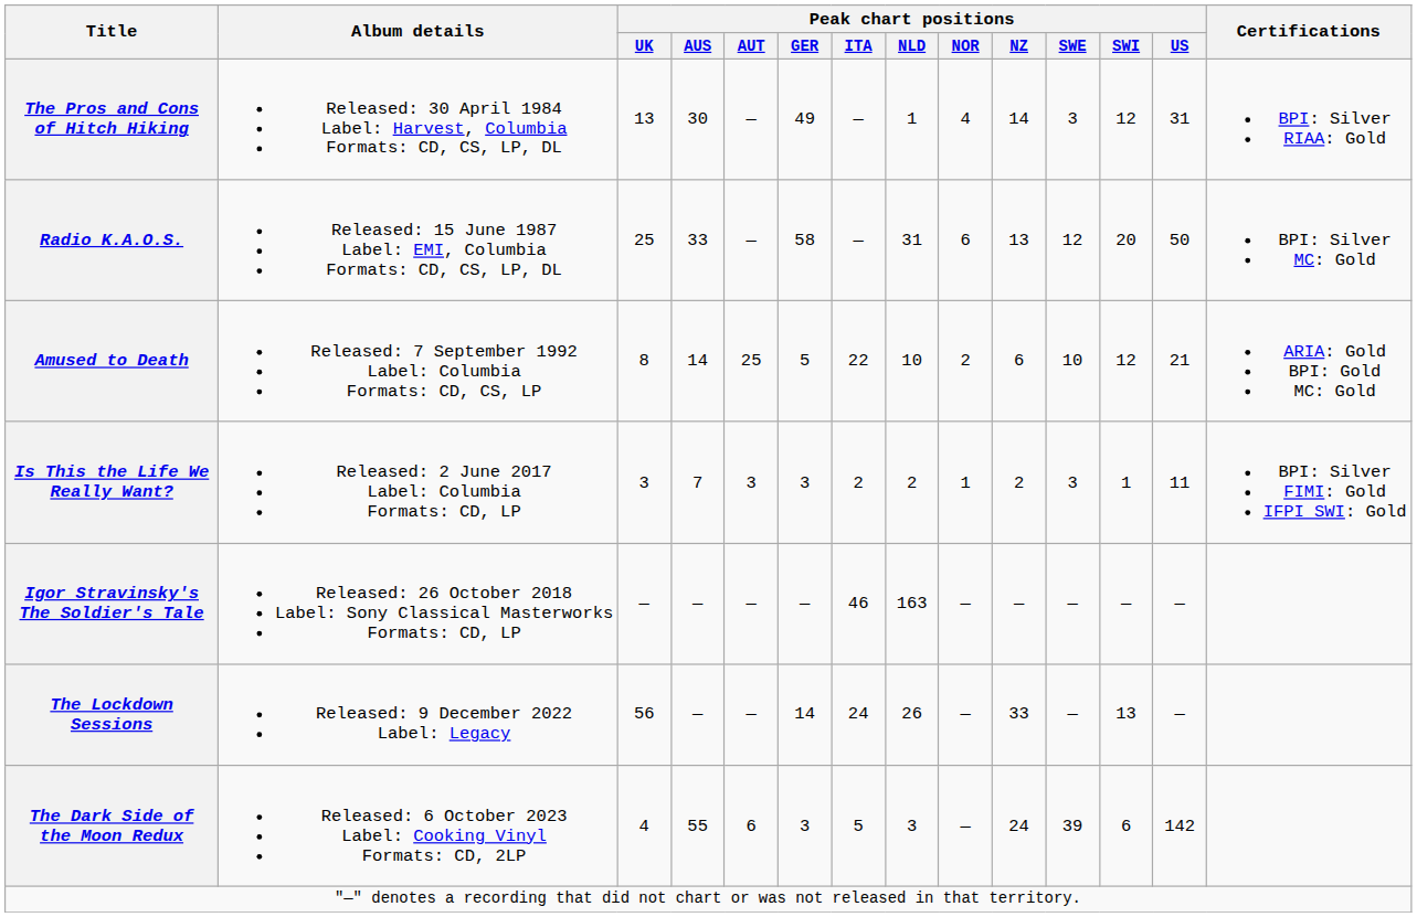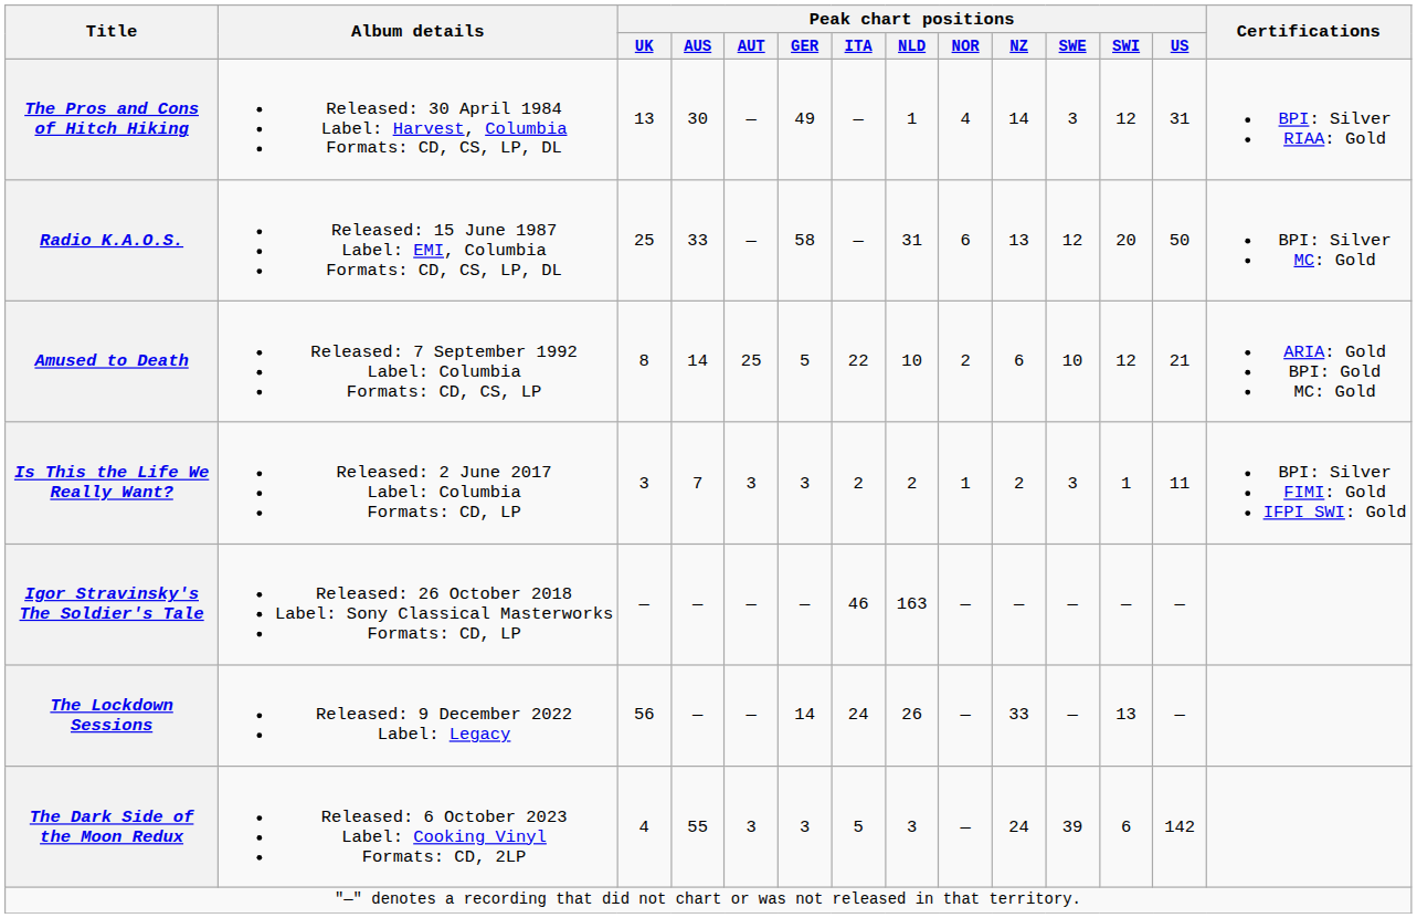 <table class="wikitable plainrowheaders" style="text-align:center;">
 <tr>
 <th scope="col" rowspan="2" style="width:12em;">Title</th>
 <th scope="col" rowspan="2">Album details</th>
 <th scope="col" colspan="11">Peak chart positions</th>
 <th scope="col" rowspan="2">Certifications</th>
 </tr>
 <tr>
 <th scope="col" style="width:3em;font-size:90%;"><a href='#'>UK</a><br></th>
 <th scope="col" style="width:3em;font-size:90%;"><a href='#'>AUS</a><br></th>
 <th scope="col" style="width:3em;font-size:90%;"><a href='#'>AUT</a><br></th>
 <th scope="col" style="width:3em;font-size:90%;"><a href='#'>GER</a><br></th>
 <th scope="col" style="width:3em;font-size:90%;"><a href='#'>ITA</a><br></th>
 <th scope="col" style="width:3em;font-size:90%;"><a href='#'>NLD</a><br></th>
 <th scope="col" style="width:3em;font-size:90%;"><a href='#'>NOR</a><br></th>
 <th scope="col" style="width:3em;font-size:90%;"><a href='#'>NZ</a><br></th>
 <th scope="col" style="width:3em;font-size:90%;"><a href='#'>SWE</a><br></th>
 <th scope="col" style="width:3em;font-size:90%;"><a href='#'>SWI</a><br></th>
 <th scope="col" style="width:3em;font-size:90%;"><a href='#'>US</a><br></th>
 </tr>
 <tr>
 <th scope="row"><em><a href='#'>The Pros and Cons of Hitch Hiking</a></em></th>
 <td><br><ul><li>Released: 30 April 1984</li><li>Label: <a href='#'>Harvest</a>, <a href='#'>Columbia</a></li><li>Formats: CD, CS, LP, DL</li></ul></td>
 <td>13</td>
 <td>30</td>
 <td>—</td>
 <td>49</td>
 <td>—</td>
 <td>1</td>
 <td>4</td>
 <td>14</td>
 <td>3</td>
 <td>12</td>
 <td>31</td>
 <td><br><ul><li><a href='#'>BPI</a>: Silver</li><li><a href='#'>RIAA</a>: Gold</li></ul></td>
 </tr>
 <tr>
 <th scope="row"><em><a href='#'>Radio K.A.O.S.</a></em></th>
 <td><br><ul><li>Released: 15 June 1987</li><li>Label: <a href='#'>EMI</a>, Columbia</li><li>Formats: CD, CS, LP, DL</li></ul></td>
 <td>25</td>
 <td>33</td>
 <td>—</td>
 <td>58</td>
 <td>—</td>
 <td>31</td>
 <td>6</td>
 <td>13</td>
 <td>12</td>
 <td>20</td>
 <td>50</td>
 <td><br><ul><li>BPI: Silver</li><li><a href='#'>MC</a>: Gold</li></ul></td>
 </tr>
 <tr>
 <th scope="row"><em><a href='#'>Amused to Death</a></em></th>
 <td><br><ul><li>Released: 7 September 1992</li><li>Label: Columbia</li><li>Formats: CD, CS, LP</li></ul></td>
 <td>8</td>
 <td>14</td>
 <td>25</td>
 <td>5</td>
 <td>22</td>
 <td>10</td>
 <td>2</td>
 <td>6</td>
 <td>10</td>
 <td>12</td>
 <td>21</td>
 <td><br><ul><li><a href='#'>ARIA</a>: Gold</li><li>BPI: Gold</li><li>MC: Gold</li></ul></td>
 </tr>
 <tr>
 <th scope="row"><em><a href='#'>Is This the Life We Really Want?</a></em></th>
 <td><br><ul><li>Released: 2 June 2017</li><li>Label: Columbia</li><li>Formats: CD, LP</li></ul></td>
 <td>3</td>
 <td>7</td>
 <td>3</td>
 <td>3</td>
 <td>2</td>
 <td>2</td>
 <td>1</td>
 <td>2</td>
 <td>3</td>
 <td>1</td>
 <td>11</td>
 <td><br><ul><li>BPI: Silver</li><li><a href='#'>FIMI</a>: Gold</li><li><a href='#'>IFPI SWI</a>: Gold</li></ul></td>
 </tr>
 <tr>
 <th scope="row"><em><a href='#'>Igor Stravinsky's The Soldier's Tale</a></em></th>
 <td><br><ul><li>Released: 26 October 2018</li><li>Label: Sony Classical Masterworks</li><li>Formats: CD, LP</li></ul></td>
 <td>—</td>
 <td>—</td>
 <td>—</td>
 <td>—</td>
 <td>46</td>
 <td>163</td>
 <td>—</td>
 <td>—</td>
 <td>—</td>
 <td>—</td>
 <td>—</td>
 <td></td>
 </tr>
 <tr>
 <th scope="row"><em><a href='#'>The Lockdown Sessions</a></em></th>
 <td><br><ul><li>Released: 9 December 2022</li><li>Label: <a href='#'>Legacy</a></li></ul></td>
 <td>56</td>
 <td>—</td>
 <td>—</td>
 <td>14</td>
 <td>24</td>
 <td>26</td>
 <td>—</td>
 <td>33</td>
 <td>—</td>
 <td>13</td>
 <td>—</td>
 <td></td>
 </tr>
 <tr>
 <th scope="row"><em><a href='#'>The Dark Side of the Moon Redux</a></em></th>
 <td><br><ul><li>Released: 6 October 2023</li><li>Label: <a href='#'>Cooking Vinyl</a></li><li>Formats: CD, 2LP</li></ul></td>
 <td>4</td>
 <td>55</td>
-<td>6</td>
+<td>3</td>
 <td>3</td>
 <td>5</td>
 <td>3</td>
 <td>—</td>
 <td>24</td>
 <td>39</td>
 <td>6</td>
 <td>142</td>
 <td></td>
 </tr>
 <tr>
 <td colspan="21" style="font-size:90%">"—" denotes a recording that did not chart or was not released in that territory.</td>
 </tr>
 </table>
